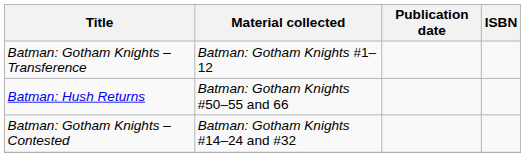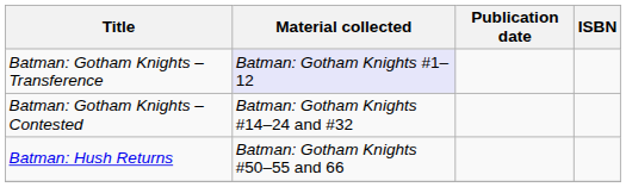 <table class="wikitable sortable">
 <tr>
 <th>Title</th>
 <th>Material collected</th>
 <th>Publication date</th>
 <th>ISBN</th>
 </tr>
 <tr>
 <td><em>Batman: Gotham Knights – Transference</em></td>
-<td><em>Batman: Gotham Knights</em> #1–12</td>
+<td style="background: lavender;"><em>Batman: Gotham Knights</em> #1–12</td>
+<td></td>
+<td></td>
+</tr>
+<tr>
+<td><em>Batman: Gotham Knights – Contested</em></td>
+<td><em>Batman: Gotham Knights</em> #14–24 and #32</td>
 <td></td>
 <td></td>
 </tr>
 <tr>
 <td><em><a href='#'>Batman: Hush Returns</a></em></td>
 <td><em>Batman: Gotham Knights</em> #50–55 and 66</td>
 <td></td>
 <td></td>
 </tr>
 <tr>
-<td><em>Batman: Gotham Knights – Contested</em></td>
-<td><em>Batman: Gotham Knights</em> #14–24 and #32</td>
-<td></td>
-<td></td>
-</tr>
-<tr>
 </tr>
 </table>
